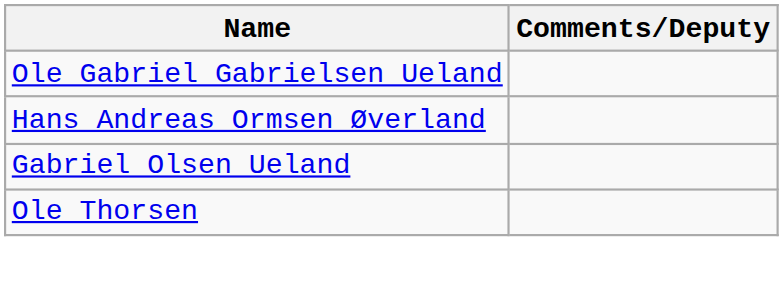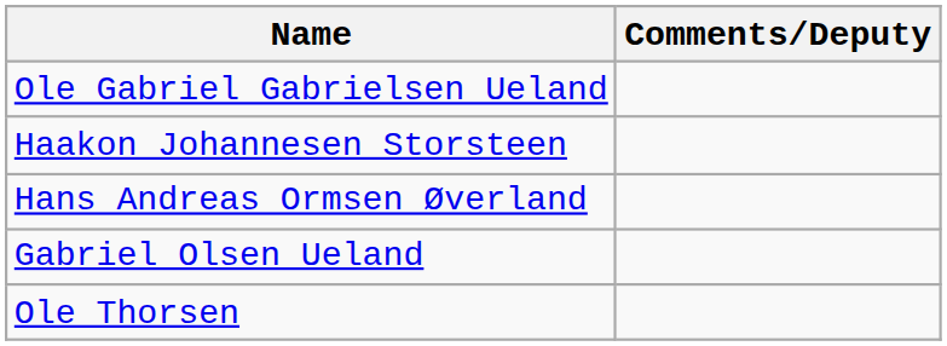 <table class="wikitable">
 <tr>
 <th>Name</th>
 <th>Comments/Deputy</th>
 </tr>
 <tr>
 <td><a href='#'>Ole Gabriel Gabrielsen Ueland</a></td>
+<td></td>
+</tr>
+<tr>
+<td><a href='#'>Haakon Johannesen Storsteen</a></td>
 <td></td>
 </tr>
 <tr>
 <td><a href='#'>Hans Andreas Ormsen Øverland</a></td>
 <td></td>
 </tr>
 <tr>
 <td><a href='#'>Gabriel Olsen Ueland</a></td>
 <td></td>
 </tr>
 <tr>
 <td><a href='#'>Ole Thorsen</a></td>
 <td></td>
 </tr>
 </table>
